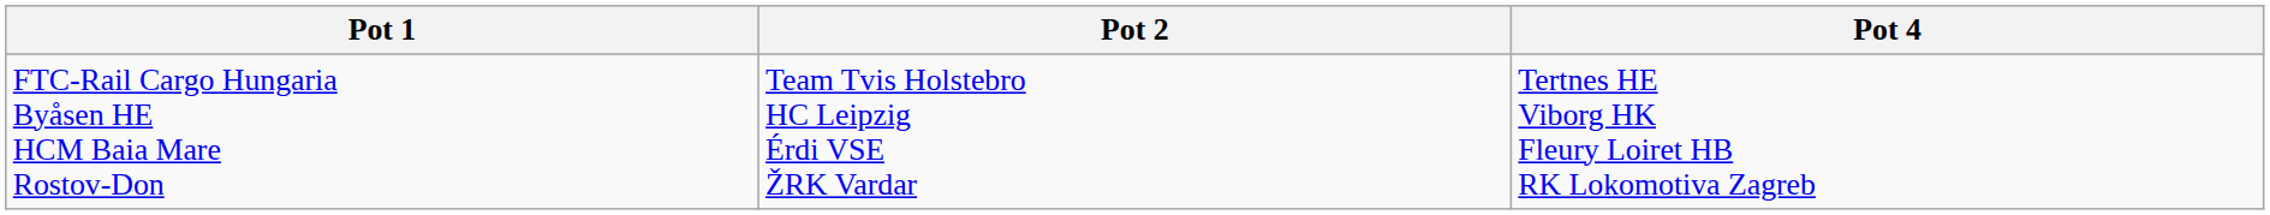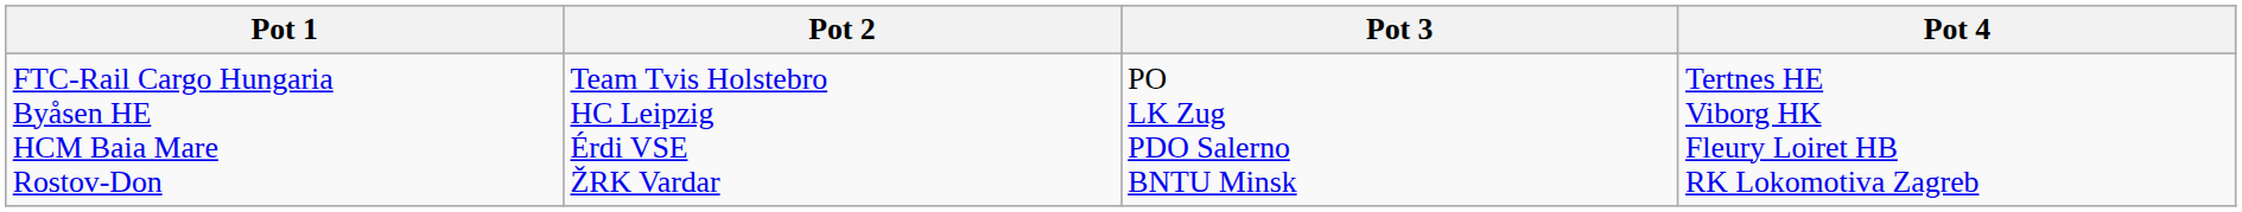 <table class="wikitable">
 <tr>
 <th width=15%>Pot 1</th>
 <th width=15%>Pot 2</th>
+<th width=15%>Pot 3</th>
 <th width=15%>Pot 4</th>
 </tr>
 <tr>
 <td valign="top"> <a href='#'>FTC-Rail Cargo Hungaria</a><br> <a href='#'>Byåsen HE</a><br> <a href='#'>HCM Baia Mare</a><br> <a href='#'>Rostov-Don</a></td>
 <td valign="top"> <a href='#'>Team Tvis Holstebro</a><br> <a href='#'>HC Leipzig</a><br> <a href='#'>Érdi VSE</a><br> <a href='#'>ŽRK Vardar</a></td>
+<td valign="top">PO<br> <a href='#'>LK Zug</a><br> <a href='#'>PDO Salerno</a><br> <a href='#'>BNTU Minsk</a></td>
 <td valign="top"> <a href='#'>Tertnes HE</a><br> <a href='#'>Viborg HK</a><br> <a href='#'>Fleury Loiret HB</a><br> <a href='#'>RK Lokomotiva Zagreb</a></td>
 </tr>
 </table>
